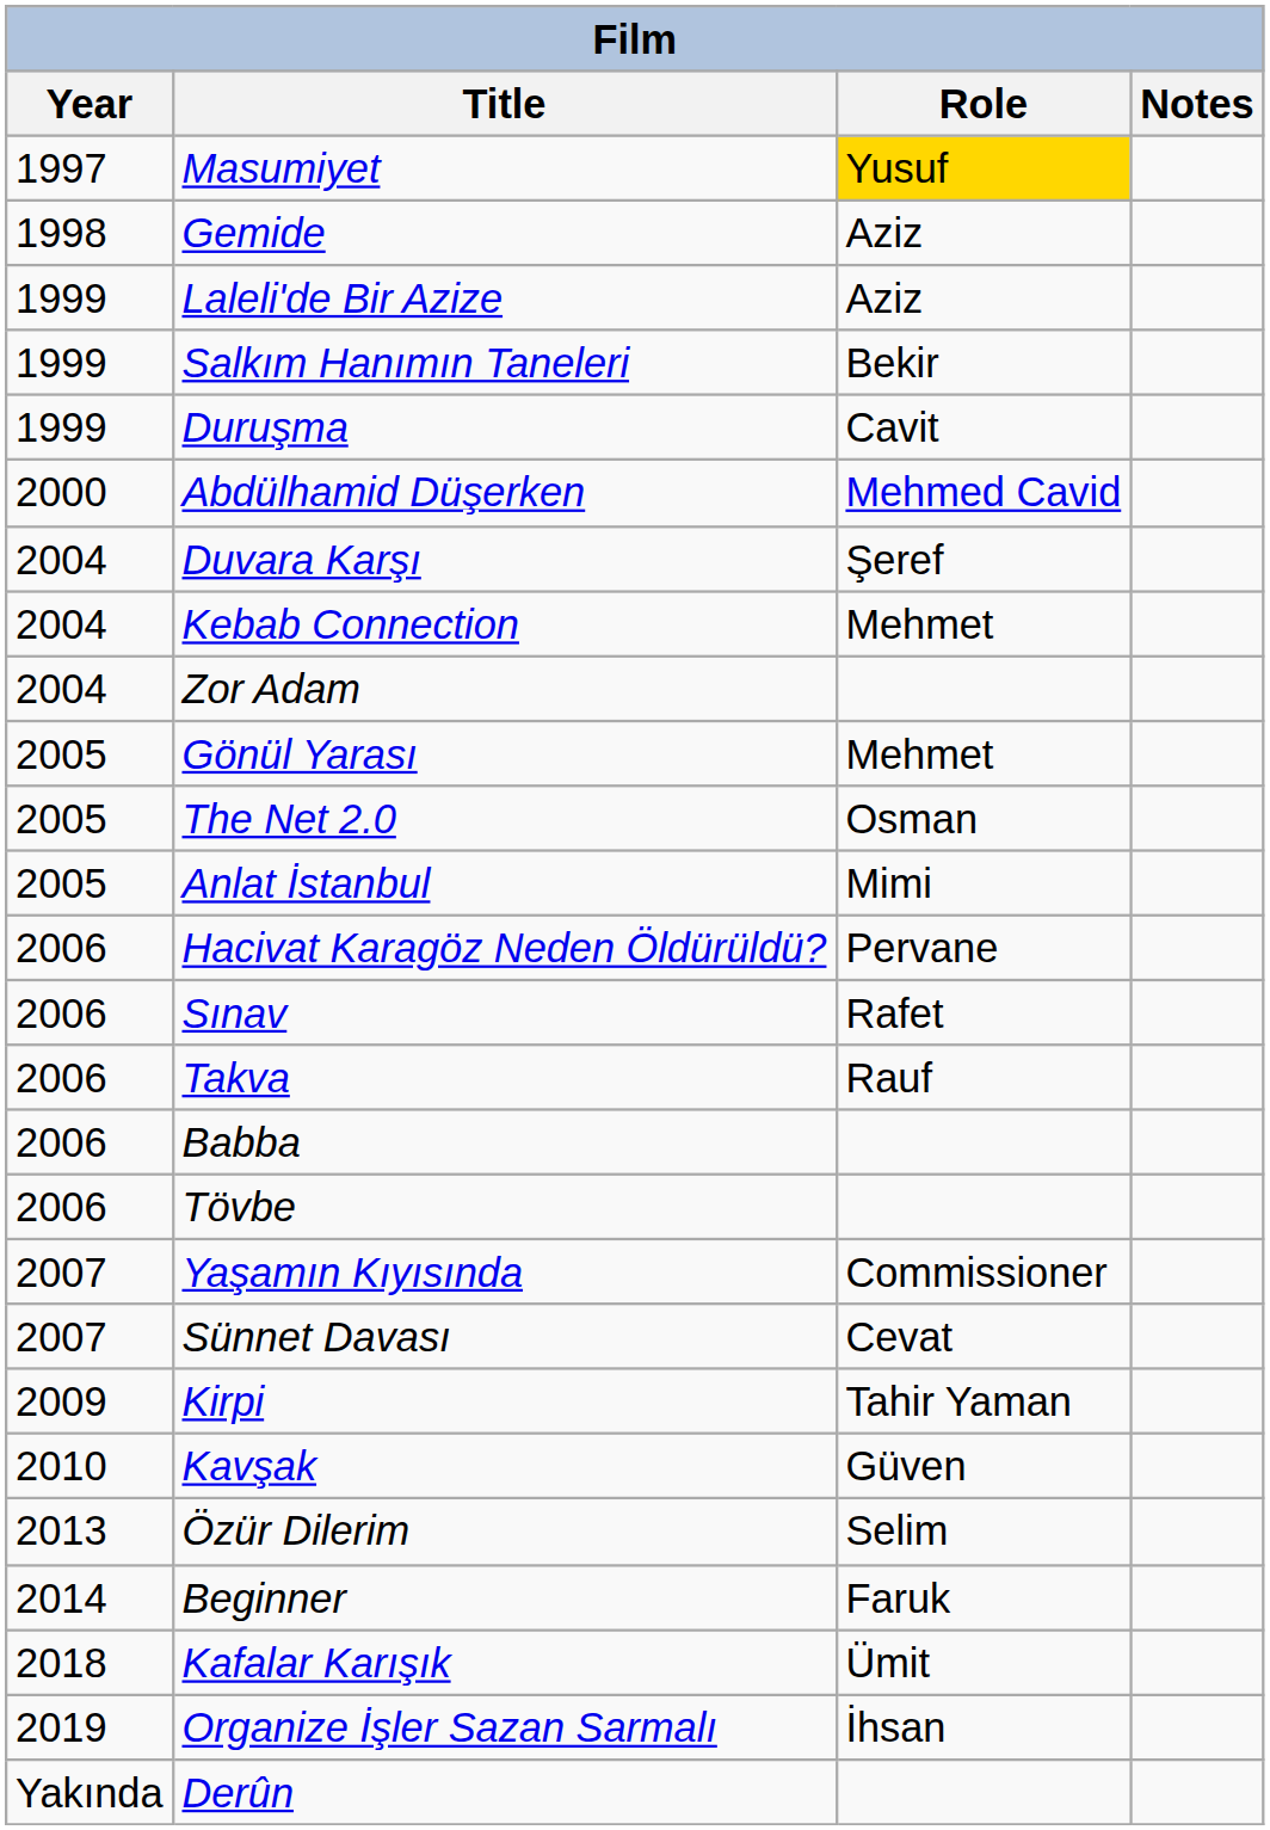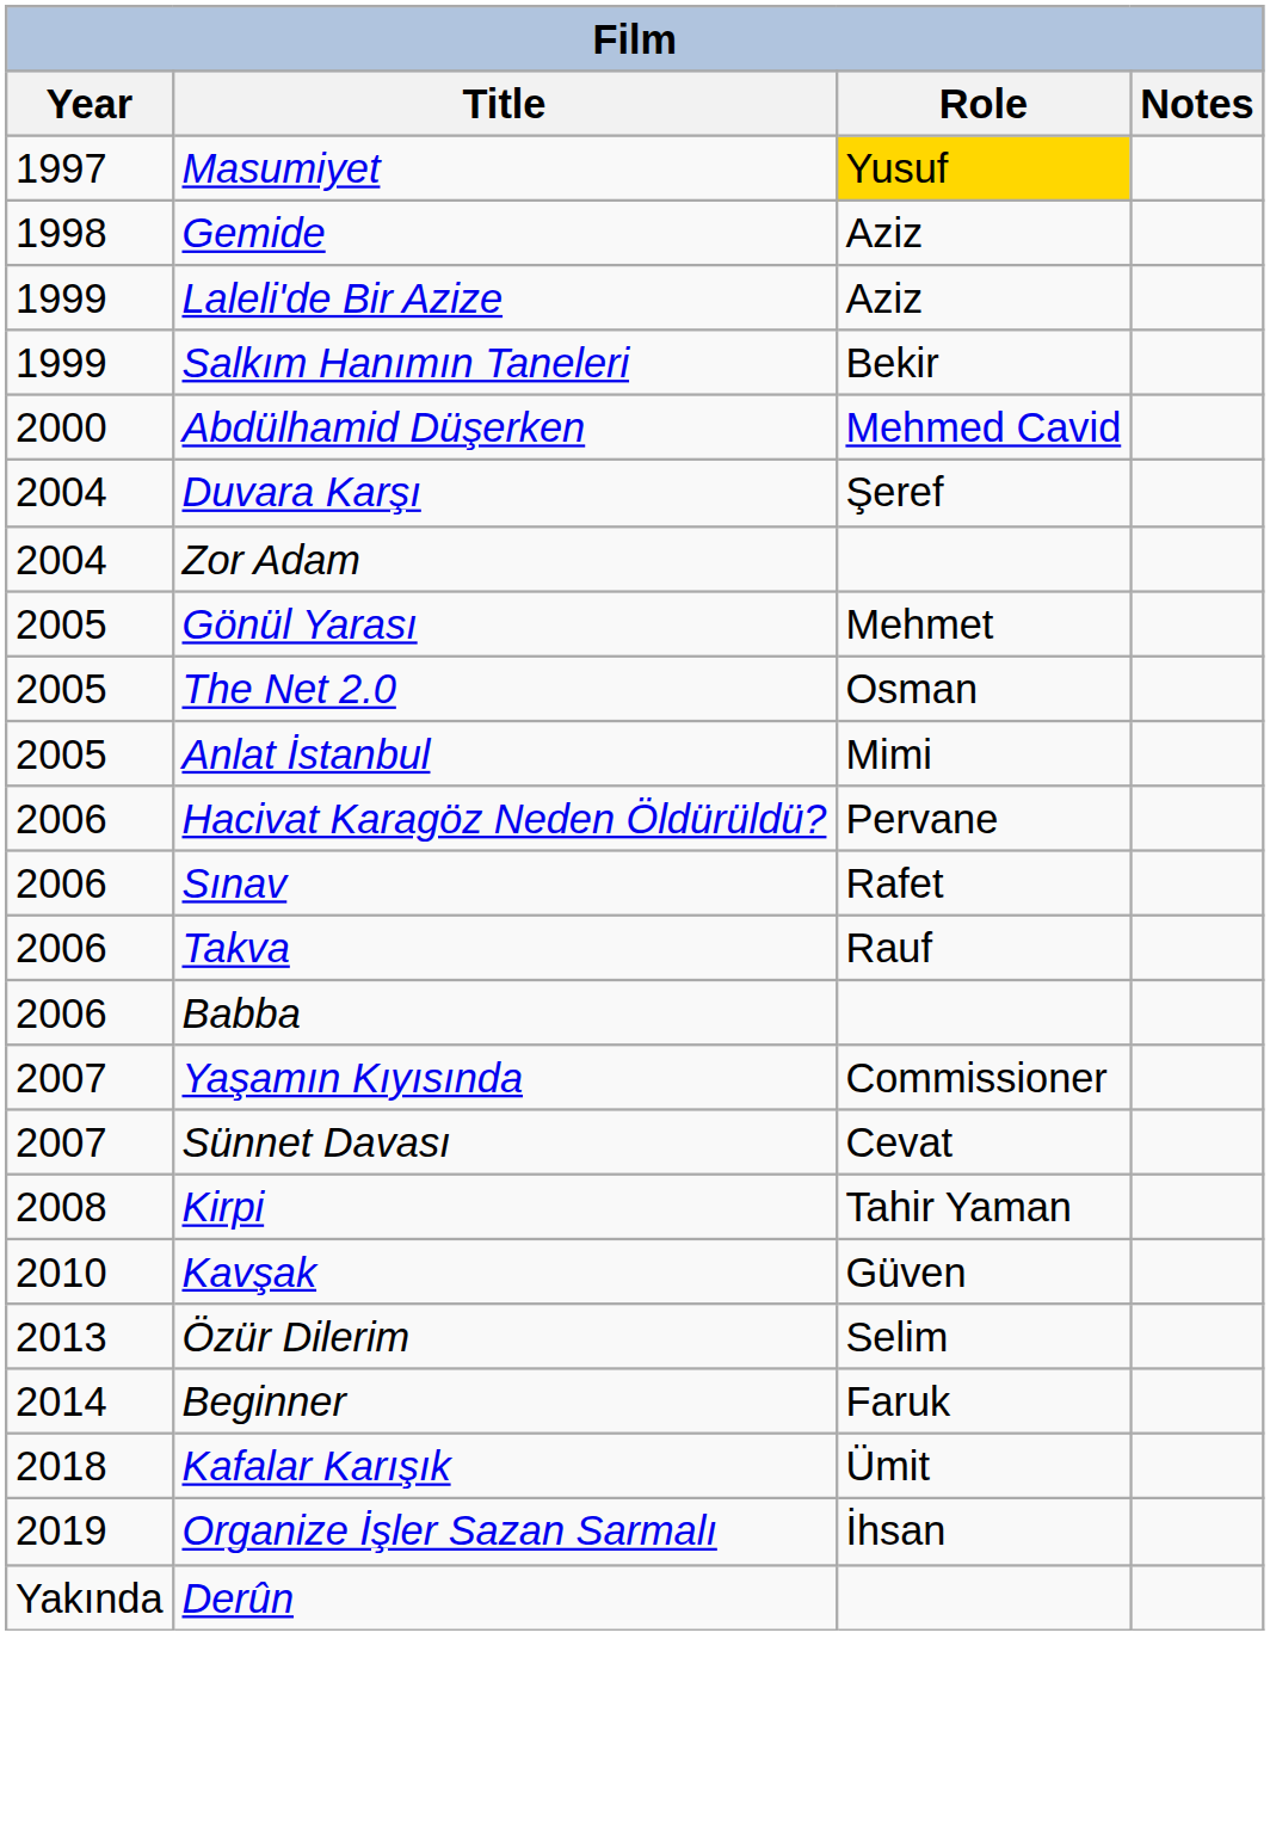 <table class="wikitable plainrowheaders sortable" style="margin-right: 0; font-size: 95%;">
 <tr bgcolor="#CCCCCC" align="center">
 <th colspan="4" style="background: LightSteelBlue;">Film</th>
 </tr>
 <tr bgcolor="#CCCCCC" align="center">
 <th>Year</th>
 <th>Title</th>
 <th>Role</th>
 <th>Notes</th>
 </tr>
 <tr>
 <td>1997</td>
 <td><a href='#'><em>Masumiyet</em></a></td>
 <td style="background: gold;">Yusuf</td>
 <td></td>
 </tr>
 <tr>
 <td>1998</td>
 <td><em><a href='#'>Gemide</a></em></td>
 <td>Aziz</td>
 <td></td>
 </tr>
 <tr>
 <td>1999</td>
 <td><em><a href='#'>Laleli'de Bir Azize</a></em></td>
 <td>Aziz</td>
 <td></td>
 </tr>
 <tr>
 <td>1999</td>
 <td><a href='#'><em>Salkım Hanımın Taneleri</em></a></td>
 <td>Bekir</td>
 <td></td>
 </tr>
 <tr>
-<td>1999</td>
-<td><a href='#'><em>Duruşma</em></a></td>
-<td>Cavit</td>
-<td></td>
-</tr>
-<tr>
 <td>2000</td>
 <td><em><a href='#'>Abdülhamid Düşerken</a></em></td>
 <td><a href='#'>Mehmed Cavid</a></td>
 <td></td>
 </tr>
 <tr>
 <td>2004</td>
 <td><em><a href='#'>Duvara Karşı</a></em></td>
 <td>Şeref</td>
-<td></td>
-</tr>
-<tr>
-<td>2004</td>
-<td><em><a href='#'>Kebab Connection</a></em></td>
-<td>Mehmet</td>
 <td></td>
 </tr>
 <tr>
 <td>2004</td>
 <td><em>Zor Adam</em></td>
 <td></td>
 <td></td>
 </tr>
 <tr>
 <td>2005</td>
 <td><a href='#'><em>Gönül Yarası</em></a></td>
 <td>Mehmet</td>
 <td></td>
 </tr>
 <tr>
 <td>2005</td>
 <td><em><a href='#'>The Net 2.0</a></em></td>
 <td>Osman</td>
 <td></td>
 </tr>
 <tr>
 <td>2005</td>
 <td><em><a href='#'>Anlat İstanbul</a></em></td>
 <td>Mimi</td>
 <td></td>
 </tr>
 <tr>
 <td>2006</td>
 <td><em><a href='#'>Hacivat Karagöz Neden Öldürüldü?</a></em></td>
 <td>Pervane</td>
 <td></td>
 </tr>
 <tr>
 <td>2006</td>
 <td><a href='#'><em>Sınav</em></a></td>
 <td>Rafet</td>
 <td></td>
 </tr>
 <tr>
 <td>2006</td>
 <td><a href='#'><em>Takva</em></a></td>
 <td>Rauf</td>
 <td></td>
 </tr>
 <tr>
 <td>2006</td>
 <td><em>Babba</em></td>
 <td></td>
 <td></td>
 </tr>
 <tr>
-<td>2006</td>
-<td><em>Tövbe</em></td>
-<td></td>
-<td></td>
-</tr>
-<tr>
 <td>2007</td>
 <td><a href='#'><em>Yaşamın Kıyısında</em></a></td>
 <td>Commissioner</td>
 <td></td>
 </tr>
 <tr>
 <td>2007</td>
 <td><em>Sünnet Davası</em></td>
 <td>Cevat</td>
 <td></td>
 </tr>
 <tr>
-<td>2009</td>
+<td>2008</td>
 <td><a href='#'><em>Kirpi</em></a></td>
 <td>Tahir Yaman</td>
 <td></td>
 </tr>
 <tr>
 <td>2010</td>
 <td><em><a href='#'>Kavşak</a></em></td>
 <td>Güven</td>
 <td></td>
 </tr>
 <tr>
 <td>2013</td>
 <td><em>Özür Dilerim</em></td>
 <td>Selim</td>
 <td></td>
 </tr>
 <tr>
 <td>2014</td>
 <td><em>Beginner</em></td>
 <td>Faruk</td>
 <td></td>
 </tr>
 <tr>
 <td>2018</td>
 <td><em><a href='#'>Kafalar Karışık</a></em></td>
 <td>Ümit</td>
 <td></td>
 </tr>
 <tr>
 <td>2019</td>
 <td><em><a href='#'>Organize İşler Sazan Sarmalı</a></em></td>
 <td>İhsan</td>
 <td></td>
 </tr>
 <tr>
 <td>Yakında</td>
 <td><em><a href='#'>Derûn</a></em></td>
 <td></td>
 <td></td>
 </tr>
 </table>
